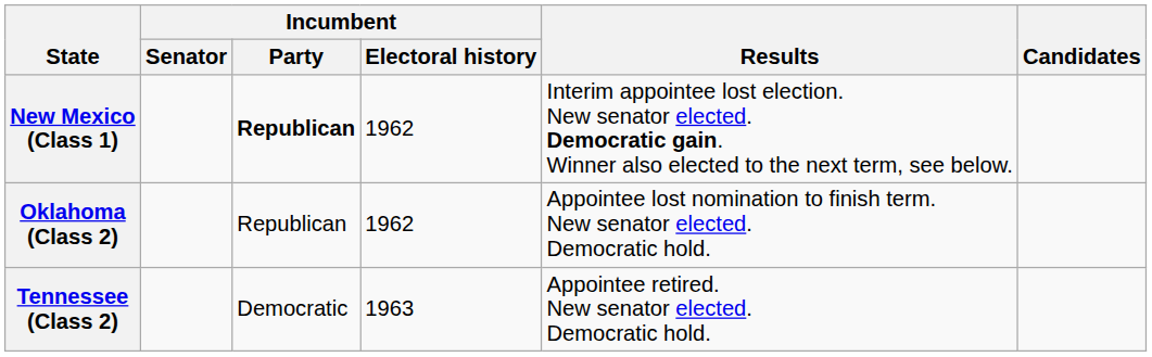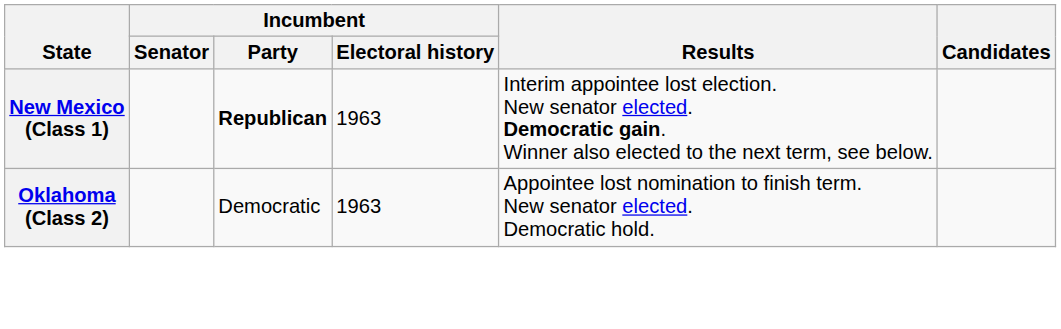 <table class="wikitable sortable">
 <tr valign=bottom>
 <th rowspan=2>State</th>
 <th colspan=3>Incumbent</th>
 <th rowspan=2>Results</th>
 <th rowspan=2>Candidates</th>
 </tr>
 <tr>
 <th>Senator</th>
 <th>Party</th>
 <th>Electoral history</th>
 </tr>
 <tr>
 <th><a href='#'>New Mexico</a><br>(Class 1)</th>
 <td></td>
 <td><strong>Republican</strong></td>
-<td>1962 </td>
+<td>1963 </td>
 <td>Interim appointee lost election.<br>New senator <a href='#'>elected</a>.<br><strong>Democratic gain</strong>.<br>Winner also elected to the next term, see below.</td>
 <td nowrap></td>
 </tr>
 <tr>
 <th><a href='#'>Oklahoma</a><br>(Class 2)</th>
 <td></td>
-<td>Republican</td>
-<td data-sort-value="1963-01-07">1962 </td>
+<td>Democratic</td>
+<td data-sort-value="1963-01-07">1963 </td>
 <td>Appointee lost nomination to finish term.<br>New senator <a href='#'>elected</a>.<br>Democratic hold.</td>
 <td nowrap></td>
 </tr>
-<tr>
-<th><a href='#'>Tennessee</a><br>(Class 2)</th>
-<td></td>
-<td>Democratic</td>
-<td data-sort-value="1963-08-20">1963 </td>
-<td>Appointee retired.<br>New senator <a href='#'>elected</a>.<br>Democratic hold.</td>
-<td nowrap></td>
-</tr>
 </table>
